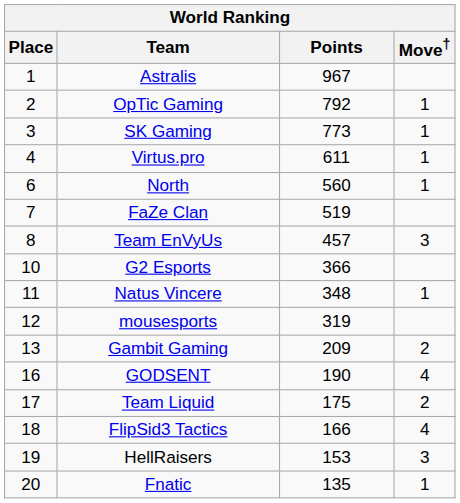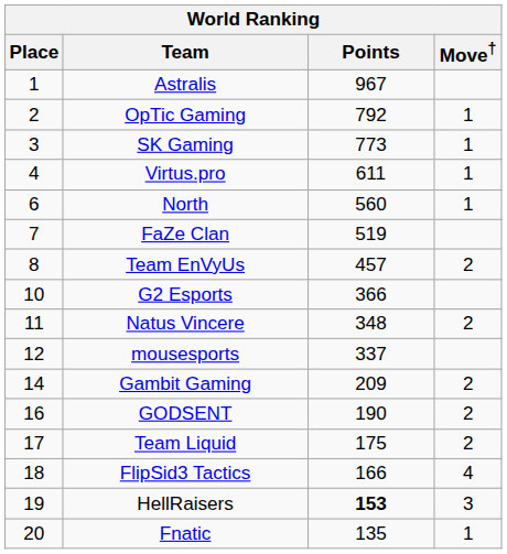 <table class="wikitable" style="text-align: center;">
 <tr>
 <th colspan=5>World Ranking</th>
 </tr>
 <tr>
 <th width="30px">Place</th>
 <th width="200px">Team</th>
 <th width="100px">Points</th>
 <th width="50px">Move<sup>†</sup></th>
 </tr>
 <tr>
 <td>1</td>
 <td><a href='#'>Astralis</a></td>
 <td>967</td>
 <td></td>
 </tr>
 <tr>
 <td>2</td>
 <td><a href='#'>OpTic Gaming</a></td>
 <td>792</td>
 <td> 1</td>
 </tr>
 <tr>
 <td>3</td>
 <td><a href='#'>SK Gaming</a></td>
 <td>773</td>
 <td> 1</td>
 </tr>
 <tr>
 <td>4</td>
 <td><a href='#'>Virtus.pro</a></td>
 <td>611</td>
 <td> 1</td>
 </tr>
 <tr>
 <td>6</td>
 <td><a href='#'>North</a></td>
 <td>560</td>
 <td> 1</td>
 </tr>
 <tr>
 <td>7</td>
 <td><a href='#'>FaZe Clan</a></td>
 <td>519</td>
 <td></td>
 </tr>
 <tr>
 <td>8</td>
 <td><a href='#'>Team EnVyUs</a></td>
 <td>457</td>
-<td> 3</td>
+<td> 2</td>
 </tr>
 <tr>
 <td>10</td>
 <td><a href='#'>G2 Esports</a></td>
 <td>366</td>
 <td></td>
 </tr>
 <tr>
 <td>11</td>
 <td><a href='#'>Natus Vincere</a></td>
 <td>348</td>
-<td> 1</td>
+<td> 2</td>
 </tr>
 <tr>
 <td>12</td>
 <td><a href='#'>mousesports</a></td>
-<td>319</td>
+<td>337</td>
 <td></td>
 </tr>
 <tr>
-<td>13</td>
+<td>14</td>
 <td><a href='#'>Gambit Gaming</a></td>
 <td>209</td>
 <td> 2</td>
 </tr>
 <tr>
 <td>16</td>
 <td><a href='#'>GODSENT</a></td>
 <td>190</td>
-<td> 4</td>
+<td> 2</td>
 </tr>
 <tr>
 <td>17</td>
 <td><a href='#'>Team Liquid</a></td>
 <td>175</td>
 <td> 2</td>
 </tr>
 <tr>
 <td>18</td>
 <td><a href='#'>FlipSid3 Tactics</a></td>
 <td>166</td>
 <td> 4</td>
 </tr>
 <tr>
 <td>19</td>
 <td>HellRaisers</td>
-<td>153</td>
+<td><strong>153</strong></td>
 <td> 3</td>
 </tr>
 <tr>
 <td>20</td>
 <td><a href='#'>Fnatic</a></td>
 <td>135</td>
 <td> 1</td>
 </tr>
 </table>
